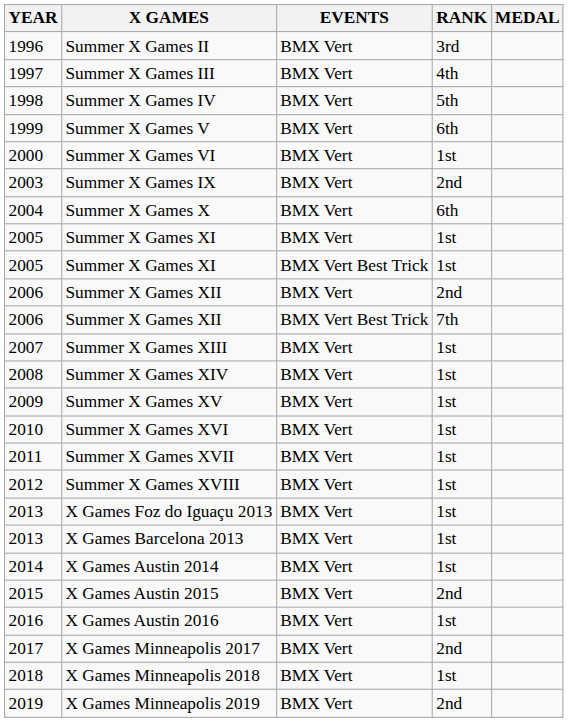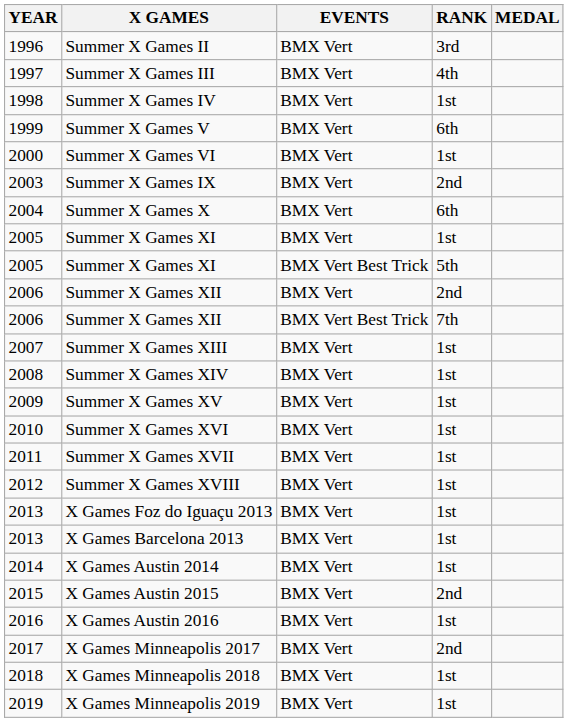 <table class="wikitable">
 <tr>
 <th>YEAR</th>
 <th>X GAMES</th>
 <th>EVENTS</th>
 <th>RANK</th>
 <th>MEDAL</th>
 </tr>
 <tr>
 <td>1996</td>
 <td>Summer X Games II</td>
 <td>BMX Vert</td>
 <td>3rd</td>
 <td></td>
 </tr>
 <tr>
 <td>1997</td>
 <td>Summer X Games III</td>
 <td>BMX Vert</td>
 <td>4th</td>
 <td></td>
 </tr>
 <tr>
 <td>1998</td>
 <td>Summer X Games IV</td>
 <td>BMX Vert</td>
-<td>5th</td>
+<td>1st</td>
 <td></td>
 </tr>
 <tr>
 <td>1999</td>
 <td>Summer X Games V</td>
 <td>BMX Vert</td>
 <td>6th</td>
 <td></td>
 </tr>
 <tr>
 <td>2000</td>
 <td>Summer X Games VI</td>
 <td>BMX Vert</td>
 <td>1st</td>
 <td></td>
 </tr>
 <tr>
 <td>2003</td>
 <td>Summer X Games IX</td>
 <td>BMX Vert</td>
 <td>2nd</td>
 <td></td>
 </tr>
 <tr>
 <td>2004</td>
 <td>Summer X Games X</td>
 <td>BMX Vert</td>
 <td>6th</td>
 <td></td>
 </tr>
 <tr>
 <td>2005</td>
 <td>Summer X Games XI</td>
 <td>BMX Vert</td>
 <td>1st</td>
 <td></td>
 </tr>
 <tr>
 <td>2005</td>
 <td>Summer X Games XI</td>
 <td>BMX Vert Best Trick</td>
-<td>1st</td>
+<td>5th</td>
 <td></td>
 </tr>
 <tr>
 <td>2006</td>
 <td>Summer X Games XII</td>
 <td>BMX Vert</td>
 <td>2nd</td>
 <td></td>
 </tr>
 <tr>
 <td>2006</td>
 <td>Summer X Games XII</td>
 <td>BMX Vert Best Trick</td>
 <td>7th</td>
 <td></td>
 </tr>
 <tr>
 <td>2007</td>
 <td>Summer X Games XIII</td>
 <td>BMX Vert</td>
 <td>1st</td>
 <td></td>
 </tr>
 <tr>
 <td>2008</td>
 <td>Summer X Games XIV</td>
 <td>BMX Vert</td>
 <td>1st</td>
 <td></td>
 </tr>
 <tr>
 <td>2009</td>
 <td>Summer X Games XV</td>
 <td>BMX Vert</td>
 <td>1st</td>
 <td></td>
 </tr>
 <tr>
 <td>2010</td>
 <td>Summer X Games XVI</td>
 <td>BMX Vert</td>
 <td>1st</td>
 <td></td>
 </tr>
 <tr>
 <td>2011</td>
 <td>Summer X Games XVII</td>
 <td>BMX Vert</td>
 <td>1st</td>
 <td></td>
 </tr>
 <tr>
 <td>2012</td>
 <td>Summer X Games XVIII</td>
 <td>BMX Vert</td>
 <td>1st</td>
 <td></td>
 </tr>
 <tr>
 <td>2013</td>
 <td>X Games Foz do Iguaçu 2013</td>
 <td>BMX Vert</td>
 <td>1st</td>
 <td></td>
 </tr>
 <tr>
 <td>2013</td>
 <td>X Games Barcelona 2013</td>
 <td>BMX Vert</td>
 <td>1st</td>
 <td></td>
 </tr>
 <tr>
 <td>2014</td>
 <td>X Games Austin 2014</td>
 <td>BMX Vert</td>
 <td>1st</td>
 <td></td>
 </tr>
 <tr>
 <td>2015</td>
 <td>X Games Austin 2015</td>
 <td>BMX Vert</td>
 <td>2nd</td>
 <td></td>
 </tr>
 <tr>
 <td>2016</td>
 <td>X Games Austin 2016</td>
 <td>BMX Vert</td>
 <td>1st</td>
 <td></td>
 </tr>
 <tr>
 <td>2017</td>
 <td>X Games Minneapolis 2017</td>
 <td>BMX Vert</td>
 <td>2nd</td>
 <td></td>
 </tr>
 <tr>
 <td>2018</td>
 <td>X Games Minneapolis 2018</td>
 <td>BMX Vert</td>
 <td>1st</td>
 <td></td>
 </tr>
 <tr>
 <td>2019</td>
 <td>X Games Minneapolis 2019</td>
 <td>BMX Vert</td>
-<td>2nd</td>
+<td>1st</td>
 <td></td>
 </tr>
 </table>
